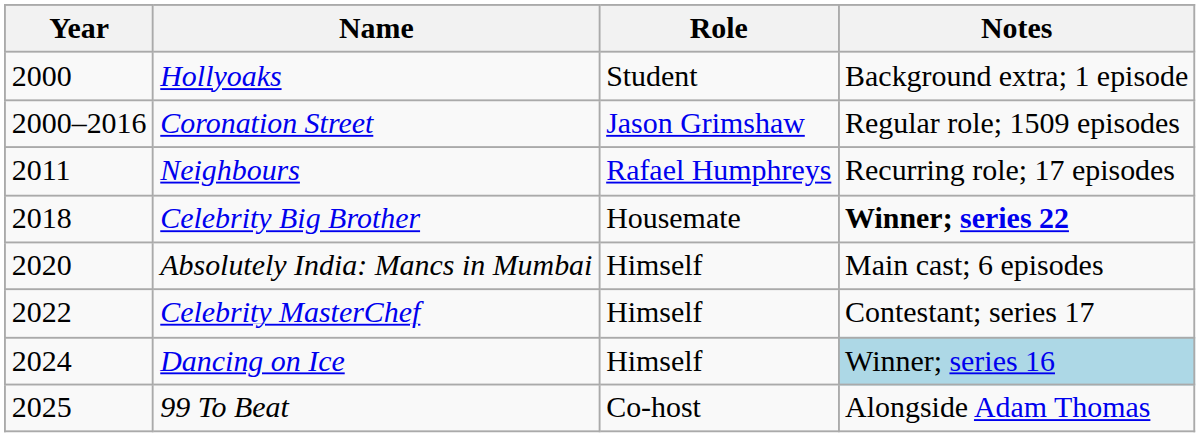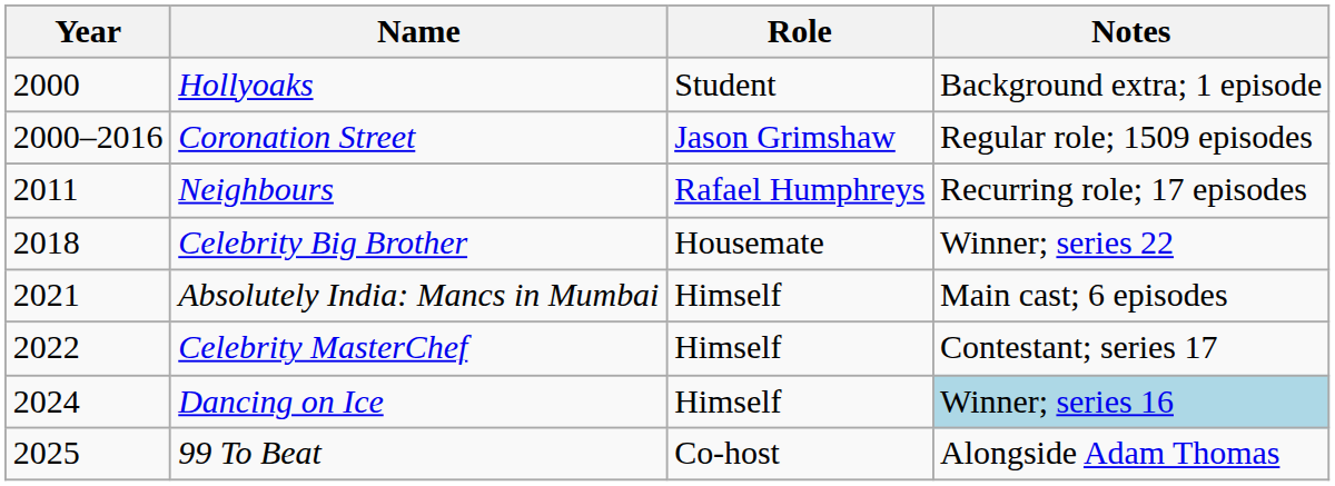 <table class="wikitable">
 <tr>
 <th>Year</th>
 <th>Name</th>
 <th>Role</th>
 <th>Notes</th>
 </tr>
 <tr>
 <td>2000</td>
 <td><em><a href='#'>Hollyoaks</a></em></td>
 <td>Student</td>
 <td>Background extra; 1 episode</td>
 </tr>
 <tr>
 <td>2000–2016</td>
 <td><em><a href='#'>Coronation Street</a></em></td>
 <td><a href='#'>Jason Grimshaw</a></td>
 <td>Regular role; 1509 episodes</td>
 </tr>
 <tr>
 <td>2011</td>
 <td><em><a href='#'>Neighbours</a></em></td>
 <td><a href='#'>Rafael Humphreys</a></td>
 <td>Recurring role; 17 episodes</td>
 </tr>
 <tr>
 <td>2018</td>
 <td><em><a href='#'>Celebrity Big Brother</a></em></td>
 <td>Housemate</td>
-<td><strong>Winner; <a href='#'>series 22</a></strong></td>
+<td>Winner; <a href='#'>series 22</a></td>
 </tr>
 <tr>
-<td>2020</td>
+<td>2021</td>
 <td><em>Absolutely India: Mancs in Mumbai</em></td>
 <td>Himself</td>
 <td>Main cast; 6 episodes</td>
 </tr>
 <tr>
 <td>2022</td>
 <td><em><a href='#'>Celebrity MasterChef</a></em></td>
 <td>Himself</td>
 <td>Contestant; series 17</td>
 </tr>
 <tr>
 <td>2024</td>
 <td><em><a href='#'>Dancing on Ice</a></em></td>
 <td>Himself</td>
 <td style="background: lightblue;">Winner; <a href='#'>series 16</a></td>
 </tr>
 <tr>
 <td>2025</td>
 <td><em>99 To Beat</em></td>
 <td>Co-host</td>
 <td>Alongside <a href='#'>Adam Thomas</a></td>
 </tr>
 </table>
